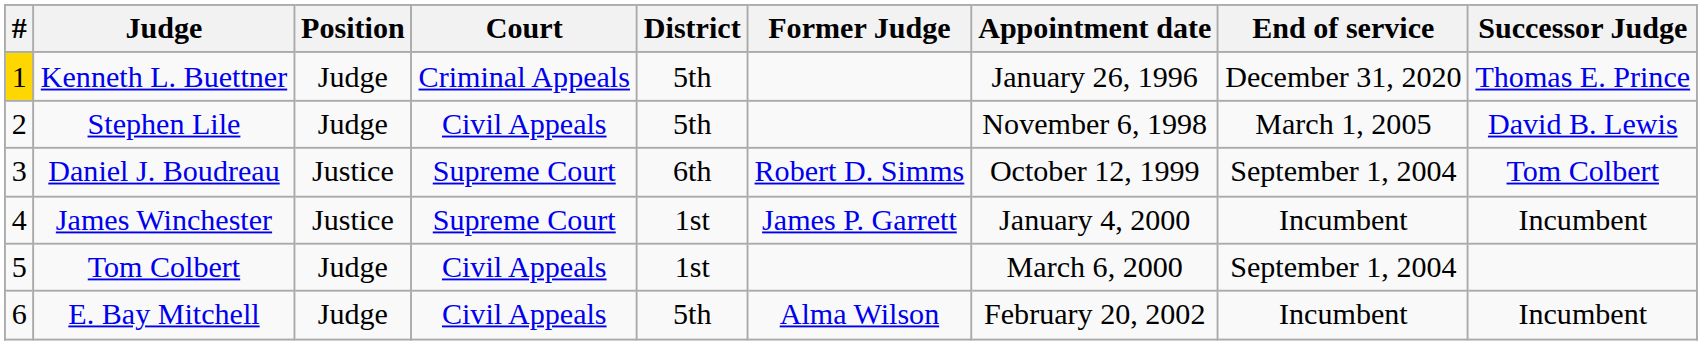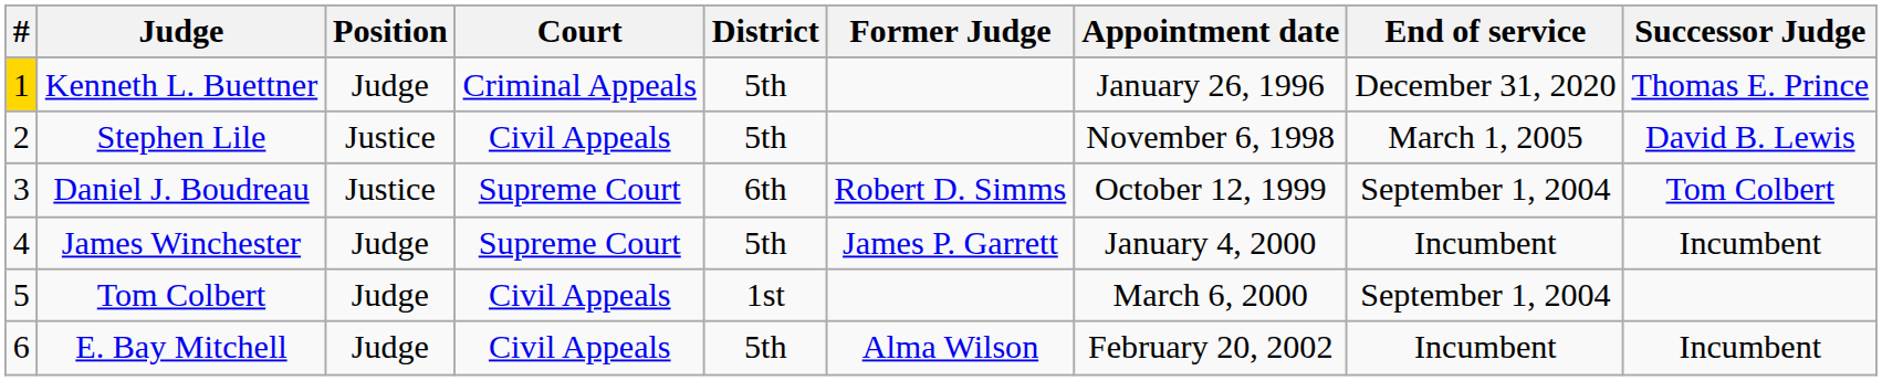 <table class="wikitable sortable">
 <tr>
 <th>#</th>
 <th>Judge</th>
 <th>Position</th>
 <th>Court</th>
 <th>District</th>
 <th>Former Judge</th>
 <th>Appointment date</th>
 <th>End of service</th>
 <th>Successor Judge</th>
 </tr>
 <tr style="text-align:center">
 <td style="background: gold;">1</td>
 <td><a href='#'>Kenneth L. Buettner</a></td>
 <td>Judge</td>
 <td><a href='#'>Criminal Appeals</a></td>
 <td>5th</td>
 <td></td>
 <td>January 26, 1996</td>
 <td>December 31, 2020</td>
 <td><a href='#'>Thomas E. Prince</a></td>
 </tr>
 <tr style="text-align:center">
 <td>2</td>
 <td><a href='#'>Stephen Lile</a></td>
-<td>Judge</td>
+<td>Justice</td>
 <td><a href='#'>Civil Appeals</a></td>
 <td>5th</td>
 <td></td>
 <td>November 6, 1998</td>
 <td>March 1, 2005</td>
 <td><a href='#'>David B. Lewis</a></td>
 </tr>
 <tr style="text-align:center">
 <td>3</td>
 <td><a href='#'>Daniel J. Boudreau</a></td>
 <td>Justice</td>
 <td><a href='#'>Supreme Court</a></td>
 <td>6th</td>
 <td><a href='#'>Robert D. Simms</a></td>
 <td>October 12, 1999</td>
 <td>September 1, 2004</td>
 <td><a href='#'>Tom Colbert</a></td>
 </tr>
 <tr style="text-align:center">
 <td>4</td>
 <td><a href='#'>James Winchester</a></td>
-<td>Justice</td>
+<td>Judge</td>
 <td><a href='#'>Supreme Court</a></td>
-<td>1st</td>
+<td>5th</td>
 <td><a href='#'>James P. Garrett</a></td>
 <td>January 4, 2000</td>
 <td>Incumbent</td>
 <td>Incumbent</td>
 </tr>
 <tr style="text-align:center">
 <td>5</td>
 <td><a href='#'>Tom Colbert</a></td>
 <td>Judge</td>
 <td><a href='#'>Civil Appeals</a></td>
 <td>1st</td>
 <td></td>
 <td>March 6, 2000</td>
 <td>September 1, 2004</td>
 <td></td>
 </tr>
 <tr style="text-align:center">
 <td>6</td>
 <td><a href='#'>E. Bay Mitchell</a></td>
 <td>Judge</td>
 <td><a href='#'>Civil Appeals</a></td>
 <td>5th</td>
 <td><a href='#'>Alma Wilson</a></td>
 <td>February 20, 2002</td>
 <td>Incumbent</td>
 <td>Incumbent</td>
 </tr>
 </table>
